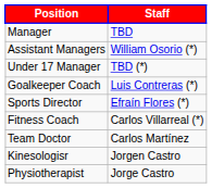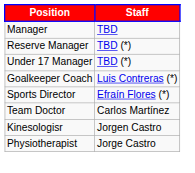 <table class="wikitable">
 <tr>
 <th style="background:#FF0000; color:#FFF; border:2px solid #0000FF;">Position</th>
 <th style="background:#FF0000; color:#FFF; border:2px solid #0000FF;">Staff</th>
 </tr>
 <tr>
 <td>Manager</td>
 <td> <a href='#'>TBD</a></td>
 </tr>
 <tr>
-<td>Assistant Managers</td>
-<td> <a href='#'>William Osorio</a> (*)</td>
+<td>Reserve Manager</td>
+<td>  <a href='#'>TBD</a> (*)</td>
 </tr>
 <tr>
 <td>Under 17 Manager</td>
 <td>  <a href='#'>TBD</a> (*)</td>
 </tr>
 <tr>
 <td>Goalkeeper Coach</td>
 <td> <a href='#'>Luis Contreras</a> (*)</td>
 </tr>
 <tr>
 <td>Sports Director</td>
 <td> <a href='#'>Efraín Flores</a> (*)</td>
 </tr>
 <tr>
-<td>Fitness Coach</td>
-<td> Carlos Villarreal (*)</td>
-</tr>
-<tr>
 <td>Team Doctor</td>
 <td> Carlos Martínez</td>
 </tr>
 <tr>
 <td>Kinesologisr</td>
 <td> Jorgen Castro</td>
 </tr>
 <tr>
 <td>Physiotherapist</td>
 <td> Jorge Castro</td>
 </tr>
 </table>
